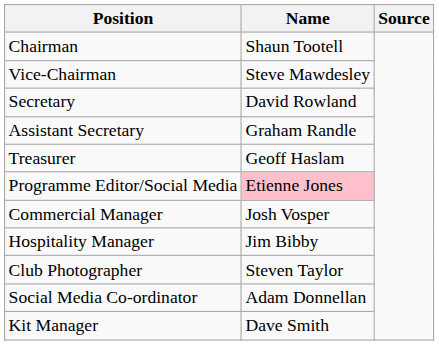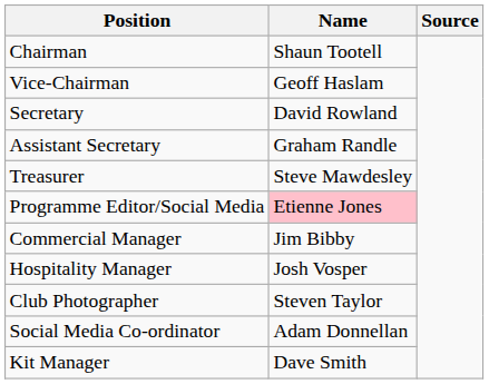 <table class="wikitable">
 <tr>
 <th>Position</th>
 <th>Name</th>
 <th>Source</th>
 </tr>
 <tr>
 <td>Chairman</td>
 <td>Shaun Tootell</td>
 <td rowspan="11"></td>
 </tr>
 <tr>
 <td>Vice-Chairman</td>
-<td>Steve Mawdesley</td>
+<td>Geoff Haslam</td>
 </tr>
 <tr>
 <td>Secretary</td>
 <td>David Rowland</td>
 </tr>
 <tr>
 <td>Assistant Secretary</td>
 <td>Graham Randle</td>
 </tr>
 <tr>
 <td>Treasurer</td>
-<td>Geoff Haslam</td>
+<td>Steve Mawdesley</td>
 </tr>
 <tr>
 <td>Programme Editor/Social Media</td>
 <td style="background: pink;">Etienne Jones</td>
 </tr>
 <tr>
 <td>Commercial Manager</td>
-<td>Josh Vosper</td>
+<td>Jim Bibby</td>
 </tr>
 <tr>
 <td>Hospitality Manager</td>
-<td>Jim Bibby</td>
+<td>Josh Vosper</td>
 </tr>
 <tr>
 <td>Club Photographer</td>
 <td>Steven Taylor</td>
 </tr>
 <tr>
 <td>Social Media Co-ordinator</td>
 <td>Adam Donnellan</td>
 </tr>
 <tr>
 <td>Kit Manager</td>
 <td>Dave Smith</td>
 </tr>
 </table>
